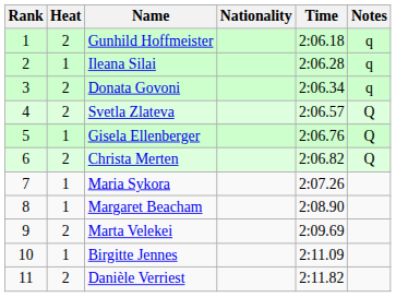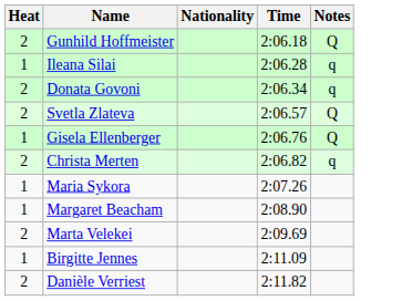 <table class="wikitable sortable" style="text-align:center">
 <tr>
-<th>Rank</th>
 <th>Heat</th>
 <th>Name</th>
 <th>Nationality</th>
 <th>Time</th>
 <th>Notes</th>
 </tr>
 <tr bgcolor=ccffcc>
-<td>1</td>
 <td>2</td>
 <td align="left"><a href='#'>Gunhild Hoffmeister</a></td>
 <td align=left></td>
 <td>2:06.18</td>
-<td>q</td>
+<td>Q</td>
 </tr>
 <tr bgcolor=ccffcc>
-<td>2</td>
 <td>1</td>
 <td align="left"><a href='#'>Ileana Silai</a></td>
 <td align=left></td>
 <td>2:06.28</td>
 <td>q</td>
 </tr>
 <tr bgcolor=ccffcc>
-<td>3</td>
 <td>2</td>
 <td align="left"><a href='#'>Donata Govoni</a></td>
 <td align=left></td>
 <td>2:06.34</td>
 <td>q</td>
 </tr>
 <tr bgcolor=ddffdd>
-<td>4</td>
 <td>2</td>
 <td align="left"><a href='#'>Svetla Zlateva</a></td>
 <td align=left></td>
 <td>2:06.57</td>
 <td>Q</td>
 </tr>
 <tr bgcolor=ccffcc>
-<td>5</td>
 <td>1</td>
 <td align="left"><a href='#'>Gisela Ellenberger</a></td>
 <td align=left></td>
 <td>2:06.76</td>
 <td>Q</td>
 </tr>
 <tr bgcolor=ddffdd>
-<td>6</td>
 <td>2</td>
 <td align="left"><a href='#'>Christa Merten</a></td>
 <td align=left></td>
 <td>2:06.82</td>
-<td>Q</td>
+<td>q</td>
 </tr>
 <tr>
-<td>7</td>
 <td>1</td>
 <td align="left"><a href='#'>Maria Sykora</a></td>
 <td align=left></td>
 <td>2:07.26</td>
 <td></td>
 </tr>
 <tr>
-<td>8</td>
 <td>1</td>
 <td align="left"><a href='#'>Margaret Beacham</a></td>
 <td align=left></td>
 <td>2:08.90</td>
 <td></td>
 </tr>
 <tr>
-<td>9</td>
 <td>2</td>
 <td align="left"><a href='#'>Marta Velekei</a></td>
 <td align=left></td>
 <td>2:09.69</td>
 <td></td>
 </tr>
 <tr>
-<td>10</td>
 <td>1</td>
 <td align="left"><a href='#'>Birgitte Jennes</a></td>
 <td align=left></td>
 <td>2:11.09</td>
 <td></td>
 </tr>
 <tr>
-<td>11</td>
 <td>2</td>
 <td align="left"><a href='#'>Danièle Verriest</a></td>
 <td align=left></td>
 <td>2:11.82</td>
 <td></td>
 </tr>
 </table>
